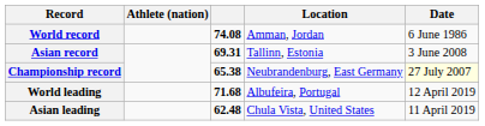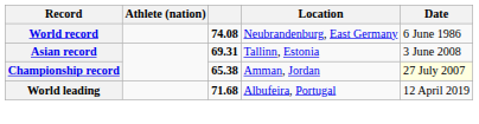 <table class="wikitable">
 <tr>
 <th scope="col">Record</th>
 <th scope="col">Athlete (nation)</th>
 <th scope="col"></th>
 <th scope="col">Location</th>
 <th scope="col">Date</th>
 </tr>
 <tr>
 <th scope="row"><a href='#'>World record</a></th>
 <td></td>
 <td align="center"><strong>74.08</strong></td>
-<td><a href='#'>Amman</a>, <a href='#'>Jordan</a></td>
+<td><a href='#'>Neubrandenburg</a>, <a href='#'>East Germany</a></td>
 <td>6 June 1986</td>
 </tr>
 <tr>
 <th scope="row"><a href='#'>Asian record</a></th>
 <td rowspan="2"></td>
 <td align="center"><strong>69.31</strong></td>
 <td><a href='#'>Tallinn</a>, <a href='#'>Estonia</a></td>
 <td>3 June 2008</td>
 </tr>
 <tr>
 <th><a href='#'>Championship record</a></th>
 <td align="center"><strong>65.38</strong></td>
-<td><a href='#'>Neubrandenburg</a>, <a href='#'>East Germany</a></td>
+<td><a href='#'>Amman</a>, <a href='#'>Jordan</a></td>
 <td style="background: lightyellow;">27 July 2007</td>
 </tr>
 <tr>
 <th scope="row">World leading</th>
 <td></td>
 <td align="center"><strong>71.68</strong></td>
 <td><a href='#'>Albufeira</a>, <a href='#'>Portugal</a></td>
 <td>12 April 2019</td>
 </tr>
-<tr>
-<th scope="row">Asian leading</th>
-<td></td>
-<td align="center"><strong>62.48</strong></td>
-<td><a href='#'>Chula Vista</a>, <a href='#'>United States</a></td>
-<td>11 April 2019</td>
-</tr>
 </table>
